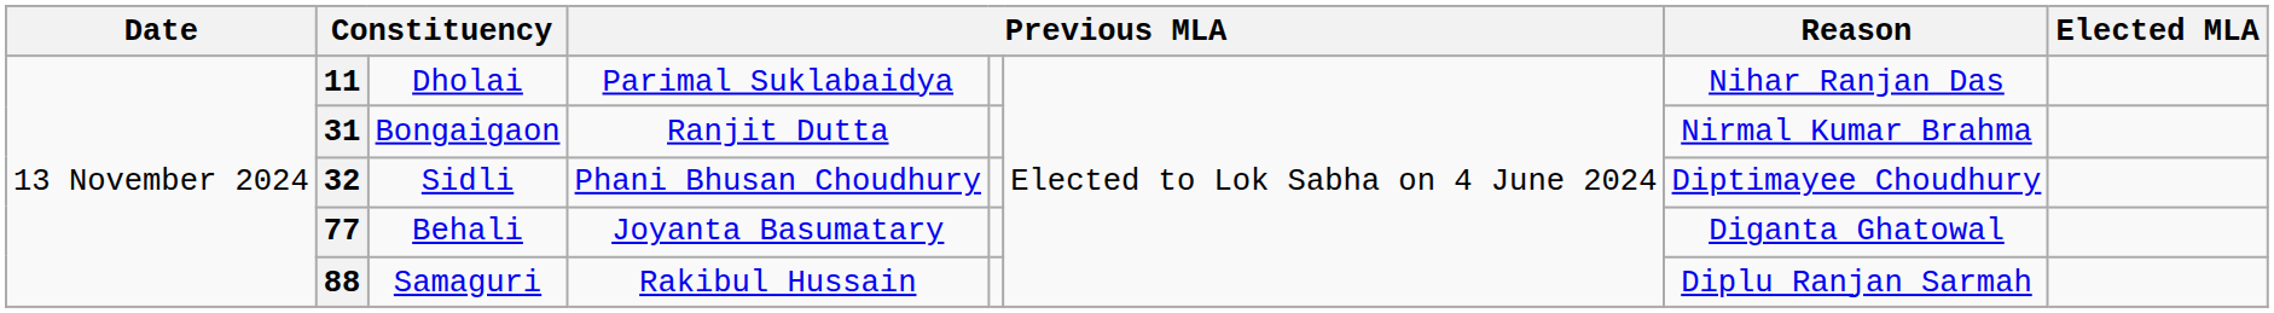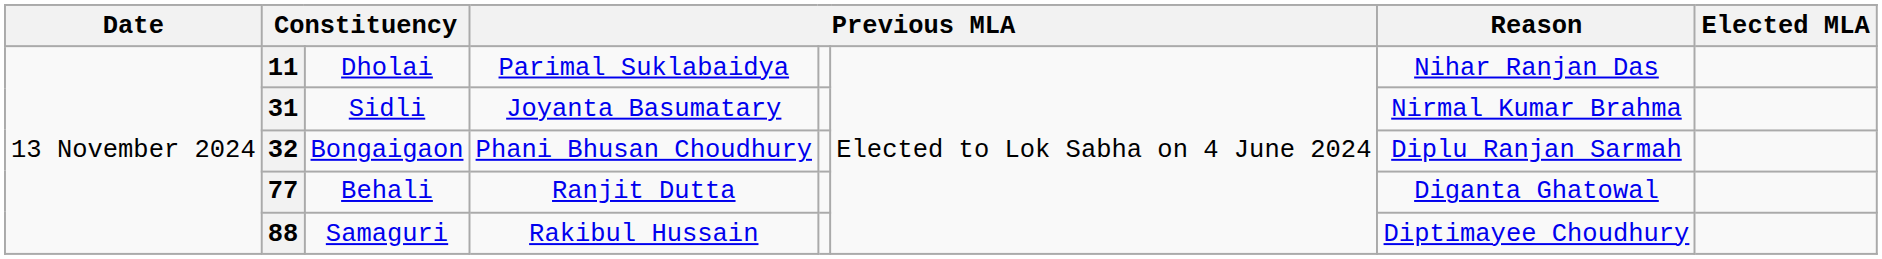 <table class="wikitable sortable" style="text-align:center;">
 <tr>
 <th>Date</th>
 <th colspan="2">Constituency</th>
 <th colspan="3">Previous MLA</th>
 <th>Reason</th>
 <th colspan="3">Elected MLA</th>
 </tr>
 <tr>
 <td Rowspan=5>13 November 2024</td>
 <th>11</th>
 <td><a href='#'>Dholai</a></td>
 <td><a href='#'>Parimal Suklabaidya</a></td>
 <td></td>
 <td Rowspan=5>Elected to Lok Sabha on 4 June 2024</td>
 <td><a href='#'>Nihar Ranjan Das</a></td>
 <td></td>
 </tr>
 <tr>
 <th>31</th>
-<td><a href='#'>Bongaigaon</a></td>
-<td><a href='#'>Ranjit Dutta</a></td>
+<td><a href='#'>Sidli</a></td>
+<td><a href='#'>Joyanta Basumatary</a></td>
 <td></td>
 <td><a href='#'>Nirmal Kumar Brahma</a></td>
 <td></td>
 </tr>
 <tr>
 <th>32</th>
-<td><a href='#'>Sidli</a></td>
+<td><a href='#'>Bongaigaon</a></td>
 <td><a href='#'>Phani Bhusan Choudhury</a></td>
 <td></td>
-<td><a href='#'>Diptimayee Choudhury</a></td>
+<td><a href='#'>Diplu Ranjan Sarmah</a></td>
 <td></td>
 </tr>
 <tr>
 <th>77</th>
 <td><a href='#'>Behali</a></td>
-<td><a href='#'>Joyanta Basumatary</a></td>
+<td><a href='#'>Ranjit Dutta</a></td>
 <td></td>
 <td><a href='#'>Diganta Ghatowal</a></td>
 <td></td>
 </tr>
 <tr>
 <th>88</th>
 <td><a href='#'>Samaguri</a></td>
 <td><a href='#'>Rakibul Hussain</a></td>
 <td></td>
-<td><a href='#'>Diplu Ranjan Sarmah</a></td>
+<td><a href='#'>Diptimayee Choudhury</a></td>
 </tr>
 </table>
